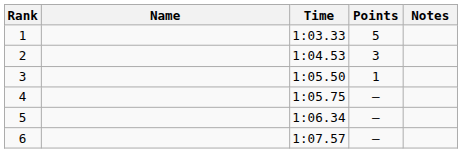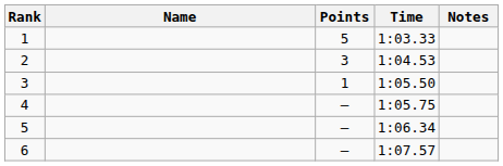 <table class="wikitable" style="text-align:center">
 <tr>
 <th>Rank</th>
 <th style="width:250px;">Name</th>
+<th style="width:50px;">Points</th>
 <th style="width:50px;">Time</th>
-<th style="width:50px;">Points</th>
 <th style="width:50px;">Notes</th>
 </tr>
 <tr>
 <td>1</td>
 <td style="text-align:left;"></td>
+<td>5</td>
 <td>1:03.33</td>
-<td>5</td>
 <td></td>
 </tr>
 <tr>
 <td>2</td>
 <td style="text-align:left;"></td>
+<td>3</td>
 <td>1:04.53</td>
-<td>3</td>
 <td></td>
 </tr>
 <tr>
 <td>3</td>
 <td style="text-align:left;"> </td>
+<td>1</td>
 <td>1:05.50</td>
-<td>1</td>
 <td></td>
 </tr>
 <tr>
 <td>4</td>
 <td style="text-align:left;"></td>
+<td>–</td>
 <td>1:05.75</td>
-<td>–</td>
 <td></td>
 </tr>
 <tr>
 <td>5</td>
 <td style="text-align:left;"> </td>
+<td>–</td>
 <td>1:06.34</td>
-<td>–</td>
 <td></td>
 </tr>
 <tr>
 <td>6</td>
 <td style="text-align:left;"></td>
+<td>–</td>
 <td>1:07.57</td>
-<td>–</td>
 <td></td>
 </tr>
 </table>
